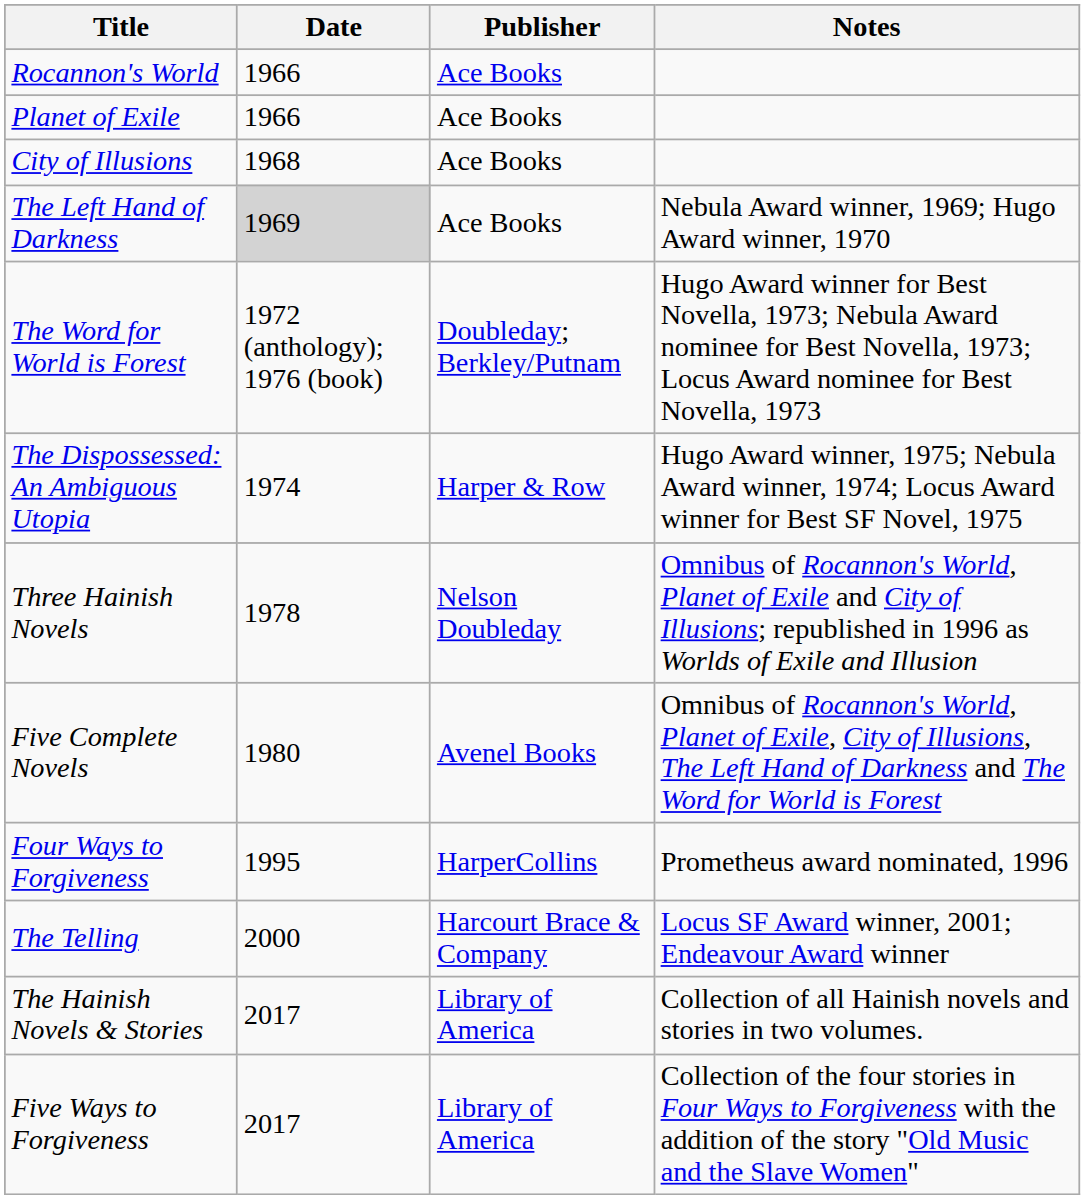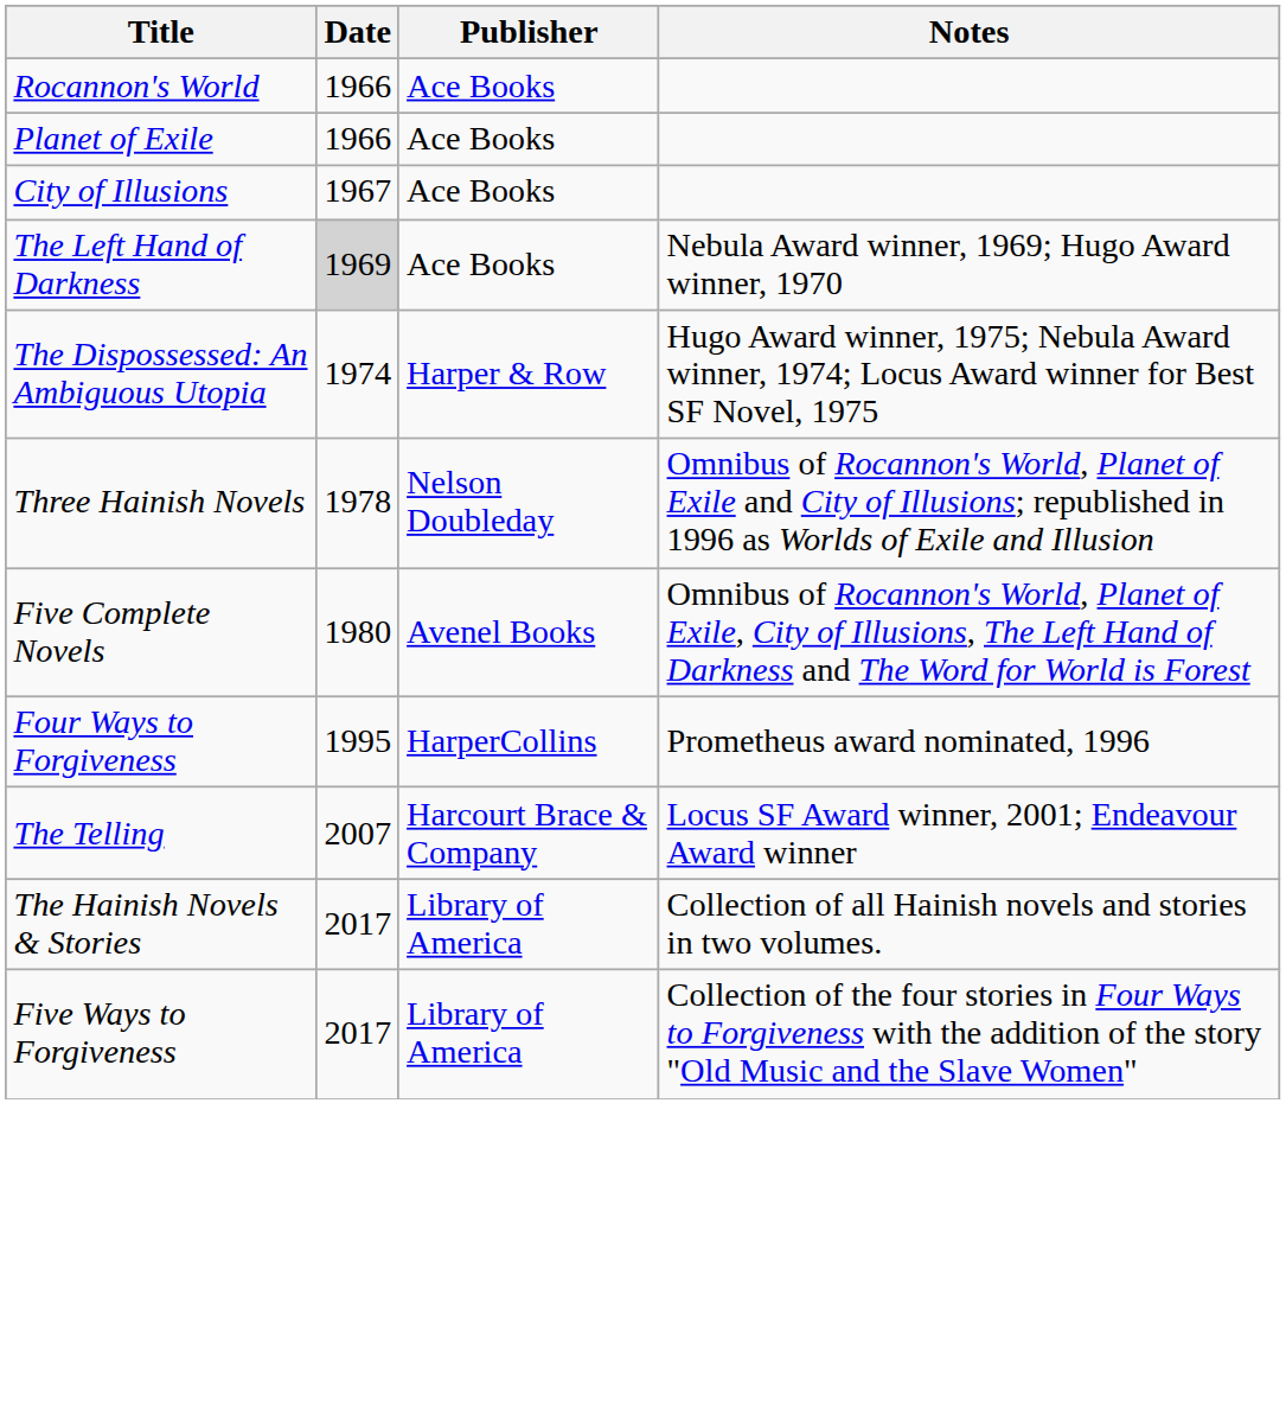 <table class="wikitable">
 <tr>
 <th>Title</th>
 <th>Date</th>
 <th>Publisher</th>
 <th>Notes</th>
 </tr>
 <tr>
 <td><em><a href='#'>Rocannon's World</a></em></td>
 <td>1966</td>
 <td><a href='#'>Ace Books</a></td>
 <td></td>
 </tr>
 <tr>
 <td><em><a href='#'>Planet of Exile</a></em></td>
 <td>1966</td>
 <td>Ace Books</td>
 <td></td>
 </tr>
 <tr>
 <td><em><a href='#'>City of Illusions</a></em></td>
-<td>1968</td>
+<td>1967</td>
 <td>Ace Books</td>
 <td></td>
 </tr>
 <tr>
 <td><em><a href='#'>The Left Hand of Darkness</a></em></td>
 <td style="background: lightgrey;">1969</td>
 <td>Ace Books</td>
 <td>Nebula Award winner, 1969; Hugo Award winner, 1970</td>
-</tr>
-<tr>
-<td><em><a href='#'>The Word for World is Forest</a></em></td>
-<td>1972 (anthology); 1976 (book)</td>
-<td><a href='#'>Doubleday</a>; <a href='#'>Berkley/Putnam</a></td>
-<td>Hugo Award winner for Best Novella, 1973; Nebula Award nominee for Best Novella, 1973; Locus Award nominee for Best Novella, 1973</td>
 </tr>
 <tr>
 <td><em><a href='#'>The Dispossessed: An Ambiguous Utopia</a></em></td>
 <td>1974</td>
 <td><a href='#'>Harper & Row</a></td>
 <td>Hugo Award winner, 1975; Nebula Award winner, 1974; Locus Award winner for Best SF Novel, 1975</td>
 </tr>
 <tr>
 <td><em>Three Hainish Novels</em></td>
 <td>1978</td>
 <td><a href='#'>Nelson Doubleday</a></td>
 <td><a href='#'>Omnibus</a> of <em><a href='#'>Rocannon's World</a></em>, <em><a href='#'>Planet of Exile</a></em> and <em><a href='#'>City of Illusions</a></em>; republished in 1996 as <em>Worlds of Exile and Illusion</em></td>
 </tr>
 <tr>
 <td><em>Five Complete Novels</em></td>
 <td>1980</td>
 <td><a href='#'>Avenel Books</a></td>
 <td>Omnibus of <em><a href='#'>Rocannon's World</a></em>, <em><a href='#'>Planet of Exile</a></em>, <em><a href='#'>City of Illusions</a></em>, <em><a href='#'>The Left Hand of Darkness</a></em> and <em><a href='#'>The Word for World is Forest</a></em></td>
 </tr>
 <tr>
 <td><em><a href='#'>Four Ways to Forgiveness</a></em></td>
 <td>1995</td>
 <td><a href='#'>HarperCollins</a></td>
 <td>Prometheus award nominated, 1996</td>
 </tr>
 <tr>
 <td><em><a href='#'>The Telling</a></em></td>
-<td>2000</td>
+<td>2007</td>
 <td><a href='#'>Harcourt Brace & Company</a></td>
 <td><a href='#'>Locus SF Award</a> winner, 2001; <a href='#'>Endeavour Award</a> winner</td>
 </tr>
 <tr>
 <td><em>The Hainish Novels & Stories</em></td>
 <td>2017</td>
 <td><a href='#'>Library of America</a></td>
 <td>Collection of all Hainish novels and stories in two volumes.</td>
 </tr>
 <tr>
 <td><em>Five Ways to Forgiveness</em></td>
 <td>2017</td>
 <td><a href='#'>Library of America</a></td>
 <td>Collection of the four stories in <em><a href='#'>Four Ways to Forgiveness</a></em> with the addition of the story "<a href='#'>Old Music and the Slave Women</a>"</td>
 </tr>
 </table>
